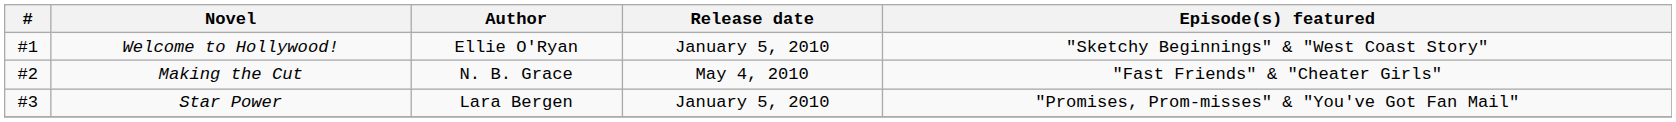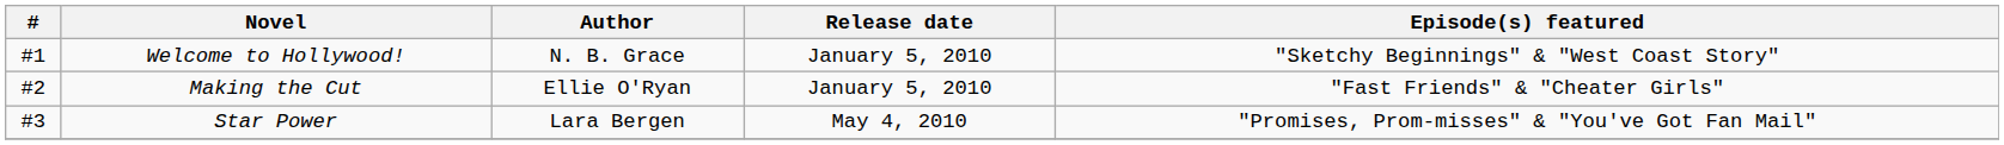 <table class="wikitable sortable" width="100%" border="1" style="font-size: 100%; text-align:center">
 <tr>
 <th>#</th>
 <th>Novel</th>
 <th>Author</th>
 <th>Release date</th>
 <th>Episode(s) featured</th>
 </tr>
 <tr>
 <td>#1</td>
 <td><em>Welcome to Hollywood!</em></td>
-<td>Ellie O'Ryan</td>
+<td>N. B. Grace</td>
 <td>January 5, 2010</td>
 <td>"Sketchy Beginnings" & "West Coast Story"</td>
 </tr>
 <tr>
 <td>#2</td>
 <td><em>Making the Cut</em></td>
-<td>N. B. Grace</td>
-<td>May 4, 2010</td>
+<td>Ellie O'Ryan</td>
+<td>January 5, 2010</td>
 <td>"Fast Friends" & "Cheater Girls"</td>
 </tr>
 <tr>
 <td>#3</td>
 <td><em>Star Power</em></td>
 <td>Lara Bergen</td>
-<td>January 5, 2010</td>
+<td>May 4, 2010</td>
 <td>"Promises, Prom-misses" & "You've Got Fan Mail"</td>
 </tr>
 <tr>
 </tr>
 </table>
